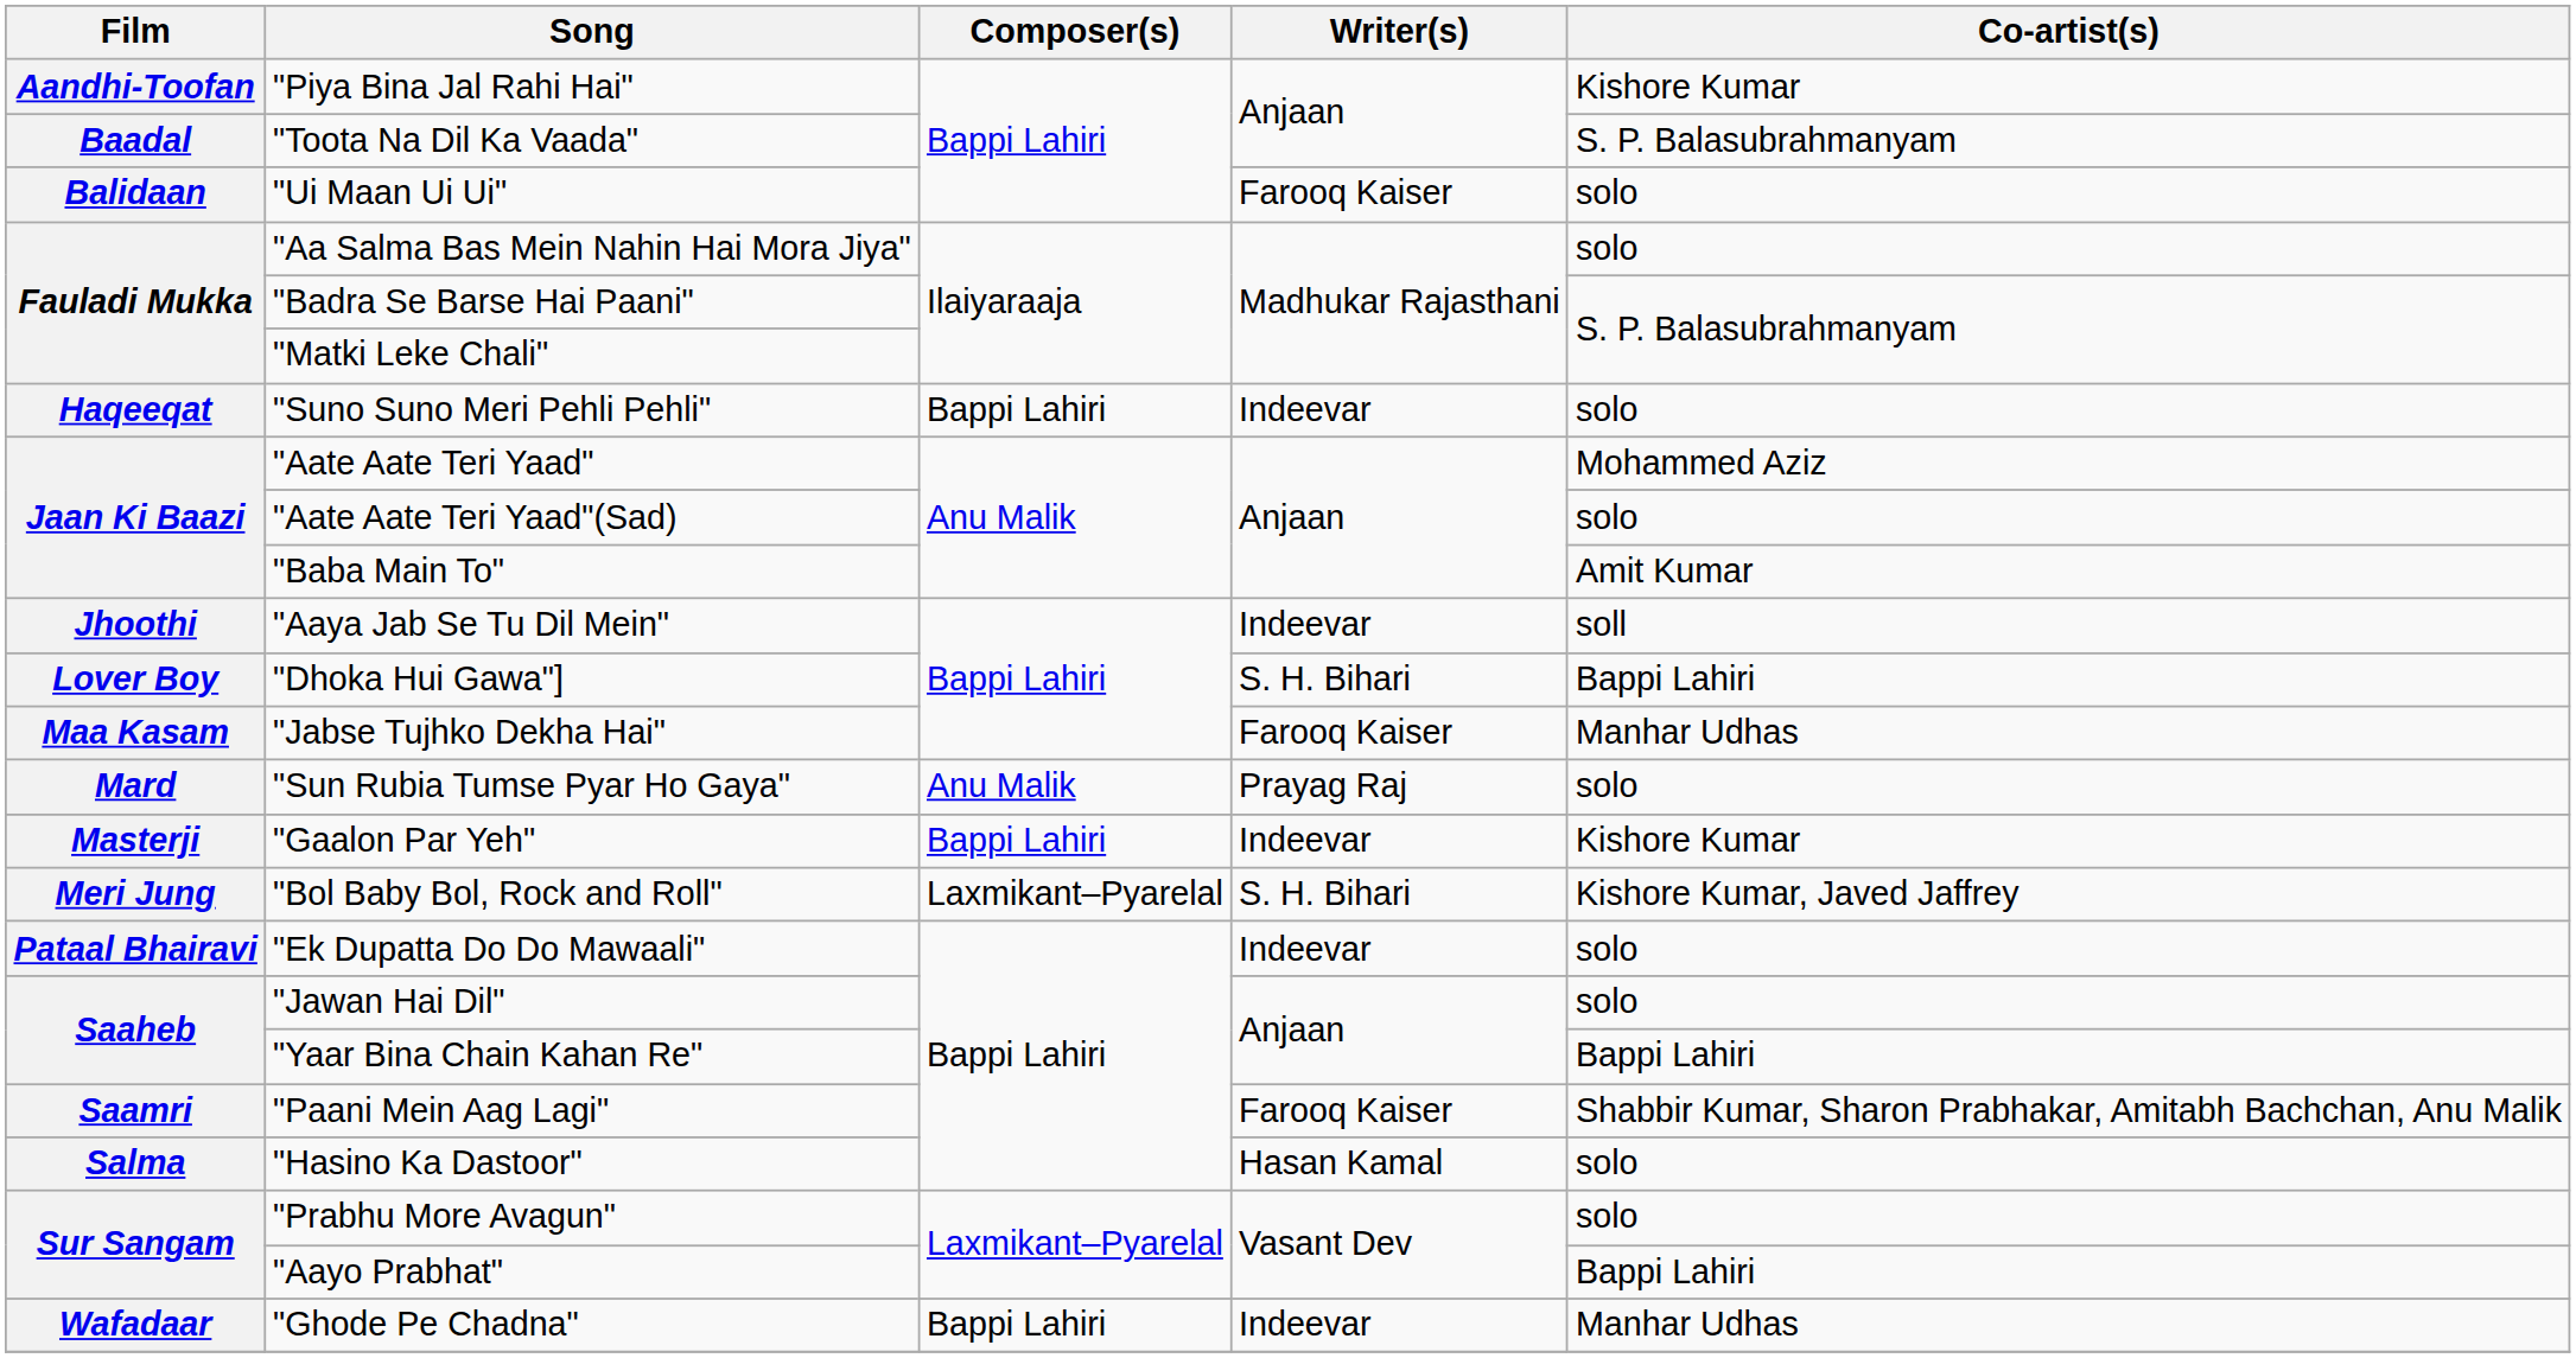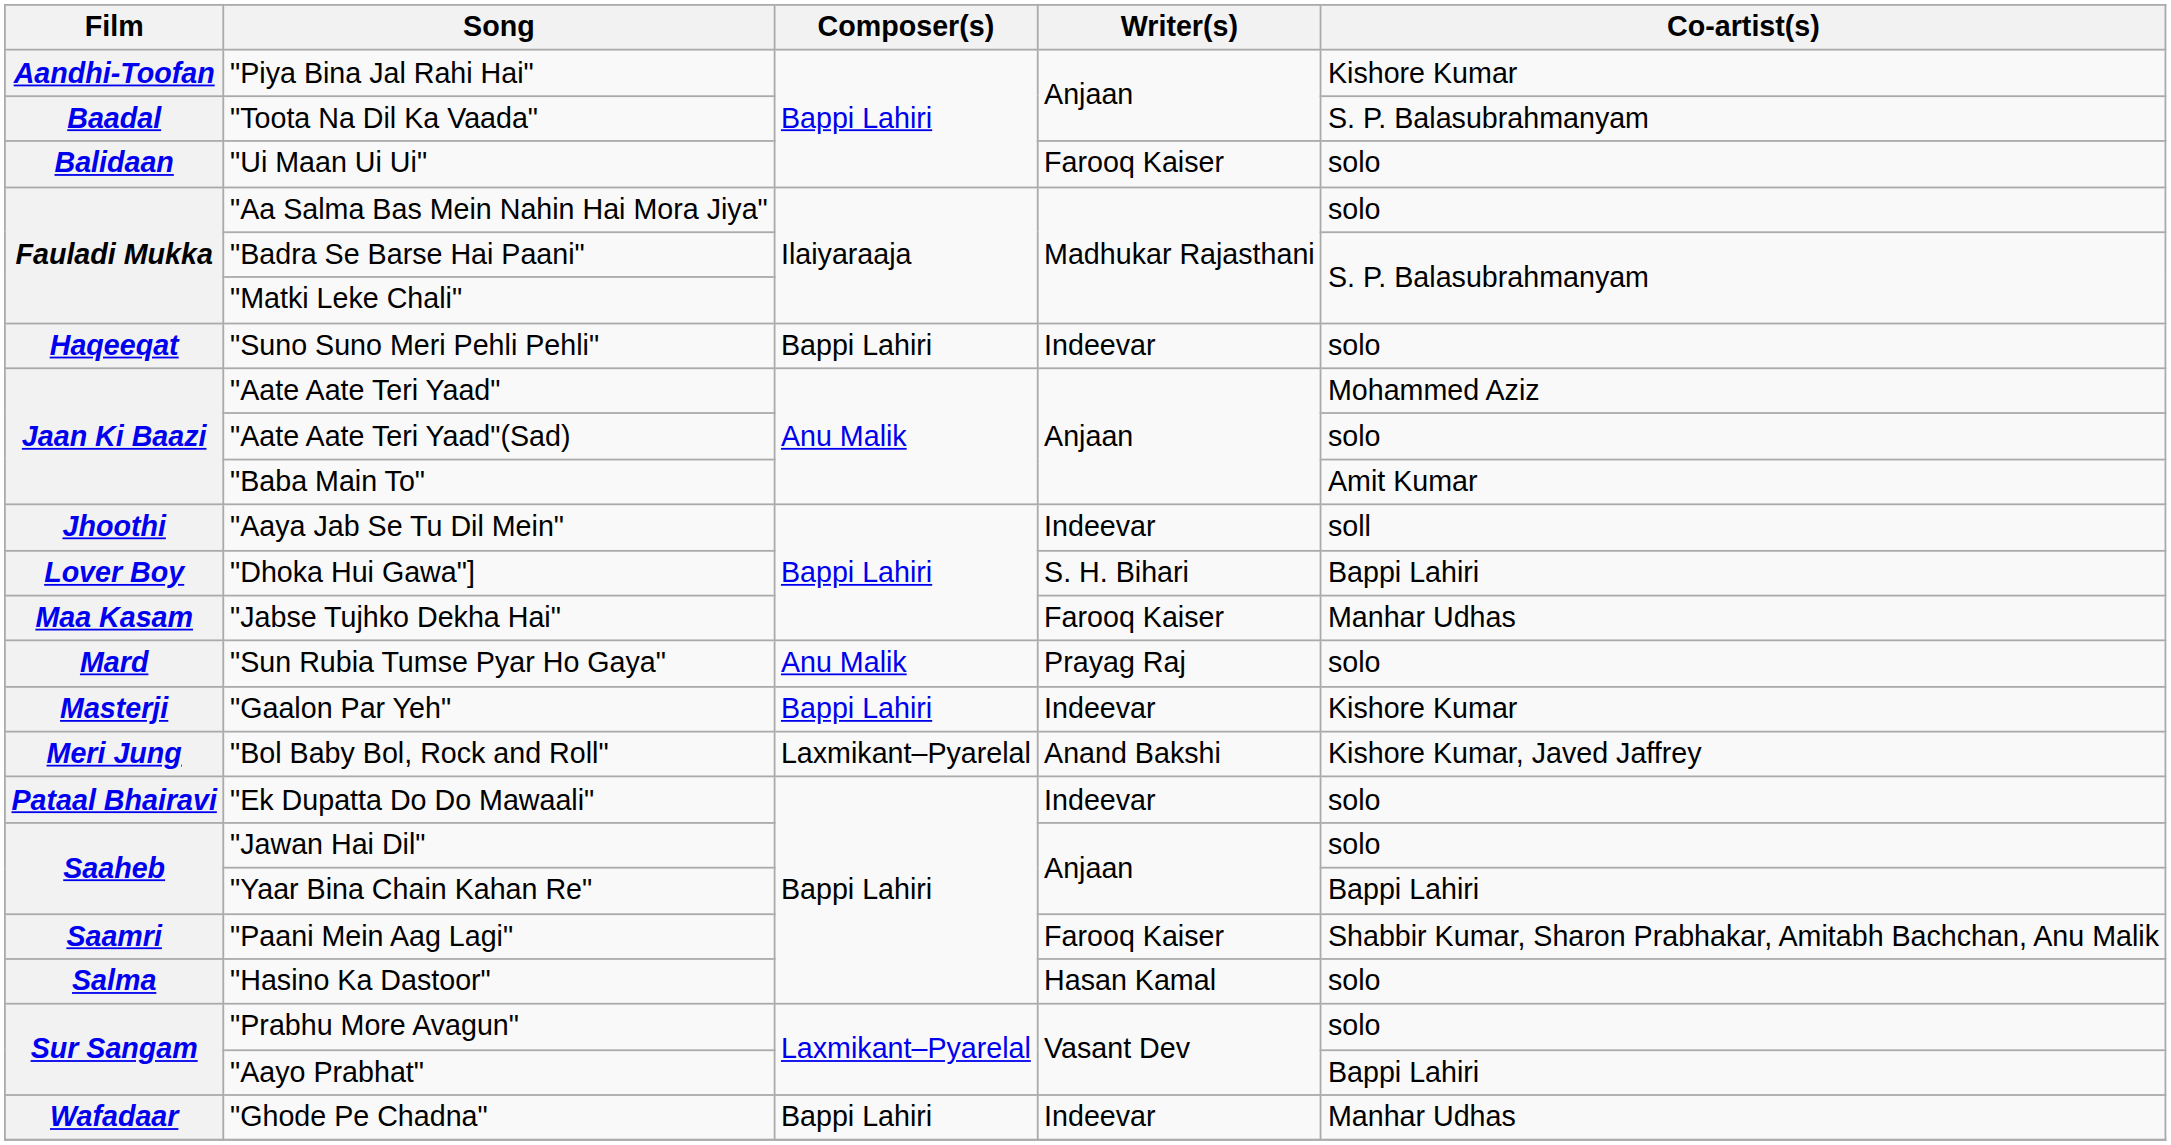 <table class="wikitable sortable">
 <tr>
 <th>Film</th>
 <th>Song</th>
 <th>Composer(s)</th>
 <th>Writer(s)</th>
 <th>Co-artist(s)</th>
 </tr>
 <tr>
 <th><em><a href='#'>Aandhi-Toofan</a></em></th>
 <td>"Piya Bina Jal Rahi Hai"</td>
 <td rowspan=3><a href='#'>Bappi Lahiri</a></td>
 <td rowspan=2>Anjaan</td>
 <td>Kishore Kumar</td>
 </tr>
 <tr>
 <th><em><a href='#'>Baadal</a></em></th>
 <td>"Toota Na Dil Ka Vaada"</td>
 <td>S. P. Balasubrahmanyam</td>
 </tr>
 <tr>
 <th><a href='#'><em>Balidaan</em></a></th>
 <td>"Ui Maan Ui Ui"</td>
 <td>Farooq Kaiser</td>
 <td>solo</td>
 </tr>
 <tr>
 <th Rowspan=3><em>Fauladi Mukka</em></th>
 <td>"Aa Salma Bas Mein Nahin Hai Mora Jiya"</td>
 <td rowspan=3>Ilaiyaraaja</td>
 <td rowspan=3>Madhukar Rajasthani</td>
 <td>solo</td>
 </tr>
 <tr>
 <td>"Badra Se Barse Hai Paani"</td>
 <td rowspan=2>S. P. Balasubrahmanyam</td>
 </tr>
 <tr>
 <td>"Matki Leke Chali"</td>
 </tr>
 <tr>
 <th><a href='#'><em>Haqeeqat</em></a></th>
 <td>"Suno Suno Meri Pehli Pehli"</td>
 <td>Bappi Lahiri</td>
 <td>Indeevar</td>
 <td>solo</td>
 </tr>
 <tr>
 <th rowspan="3"><em><a href='#'>Jaan Ki Baazi</a></em></th>
 <td>"Aate Aate Teri Yaad"</td>
 <td rowspan="3"><a href='#'>Anu Malik</a></td>
 <td rowspan=3>Anjaan</td>
 <td>Mohammed Aziz</td>
 </tr>
 <tr>
 <td>"Aate Aate Teri Yaad"(Sad)</td>
 <td>solo</td>
 </tr>
 <tr>
 <td>"Baba Main To"</td>
 <td>Amit Kumar</td>
 </tr>
 <tr>
 <th><em><a href='#'>Jhoothi</a></em></th>
 <td>"Aaya Jab Se Tu Dil Mein"</td>
 <td rowspan=3><a href='#'>Bappi Lahiri</a></td>
 <td>Indeevar</td>
 <td>soll</td>
 </tr>
 <tr>
 <th><a href='#'><em>Lover Boy</em></a></th>
 <td>"Dhoka Hui Gawa"]</td>
 <td>S. H. Bihari</td>
 <td>Bappi Lahiri</td>
 </tr>
 <tr>
 <th><a href='#'><em>Maa Kasam</em></a></th>
 <td>"Jabse Tujhko Dekha Hai"</td>
 <td>Farooq Kaiser</td>
 <td>Manhar Udhas</td>
 </tr>
 <tr>
 <th scope="row"><em><a href='#'>Mard</a></em></th>
 <td>"Sun Rubia Tumse Pyar Ho Gaya"</td>
 <td><a href='#'>Anu Malik</a></td>
 <td>Prayag Raj</td>
 <td>solo</td>
 </tr>
 <tr>
 <th><em><a href='#'>Masterji</a></em></th>
 <td>"Gaalon Par Yeh"</td>
 <td><a href='#'>Bappi Lahiri</a></td>
 <td>Indeevar</td>
 <td>Kishore Kumar</td>
 </tr>
 <tr>
 <th><em><a href='#'>Meri Jung</a></em></th>
 <td>"Bol Baby Bol, Rock and Roll"</td>
 <td>Laxmikant–Pyarelal</td>
-<td>S. H. Bihari</td>
+<td>Anand Bakshi</td>
 <td>Kishore Kumar, Javed Jaffrey</td>
 </tr>
 <tr>
 <th><em><a href='#'>Pataal Bhairavi</a></em></th>
 <td>"Ek Dupatta Do Do Mawaali"</td>
 <td rowspan=5>Bappi Lahiri</td>
 <td>Indeevar</td>
 <td>solo</td>
 </tr>
 <tr>
 <th rowspan="2"><em><a href='#'>Saaheb</a></em></th>
 <td>"Jawan Hai Dil"</td>
 <td Rowspan=2>Anjaan</td>
 <td>solo</td>
 </tr>
 <tr>
 <td>"Yaar Bina Chain Kahan Re"</td>
 <td>Bappi Lahiri</td>
 </tr>
 <tr>
 <th><em><a href='#'>Saamri</a></em></th>
 <td>"Paani Mein Aag Lagi"</td>
 <td>Farooq Kaiser</td>
 <td>Shabbir Kumar, Sharon Prabhakar, Amitabh Bachchan, Anu Malik</td>
 </tr>
 <tr>
 <th><a href='#'><em>Salma</em></a></th>
 <td>"Hasino Ka Dastoor"</td>
 <td>Hasan Kamal</td>
 <td>solo</td>
 </tr>
 <tr>
 <th rowspan="2"><a href='#'><em>Sur Sangam</em></a></th>
 <td>"Prabhu More Avagun"</td>
 <td rowspan="2"><a href='#'>Laxmikant–Pyarelal</a></td>
 <td rowspan=2>Vasant Dev</td>
 <td>solo</td>
 </tr>
 <tr>
 <td>"Aayo Prabhat"</td>
 <td>Bappi Lahiri</td>
 </tr>
 <tr>
 <th><em><a href='#'>Wafadaar</a></em></th>
 <td>"Ghode Pe Chadna"</td>
 <td>Bappi Lahiri</td>
 <td>Indeevar</td>
 <td>Manhar Udhas</td>
 </tr>
 <tr>
 </tr>
 </table>
